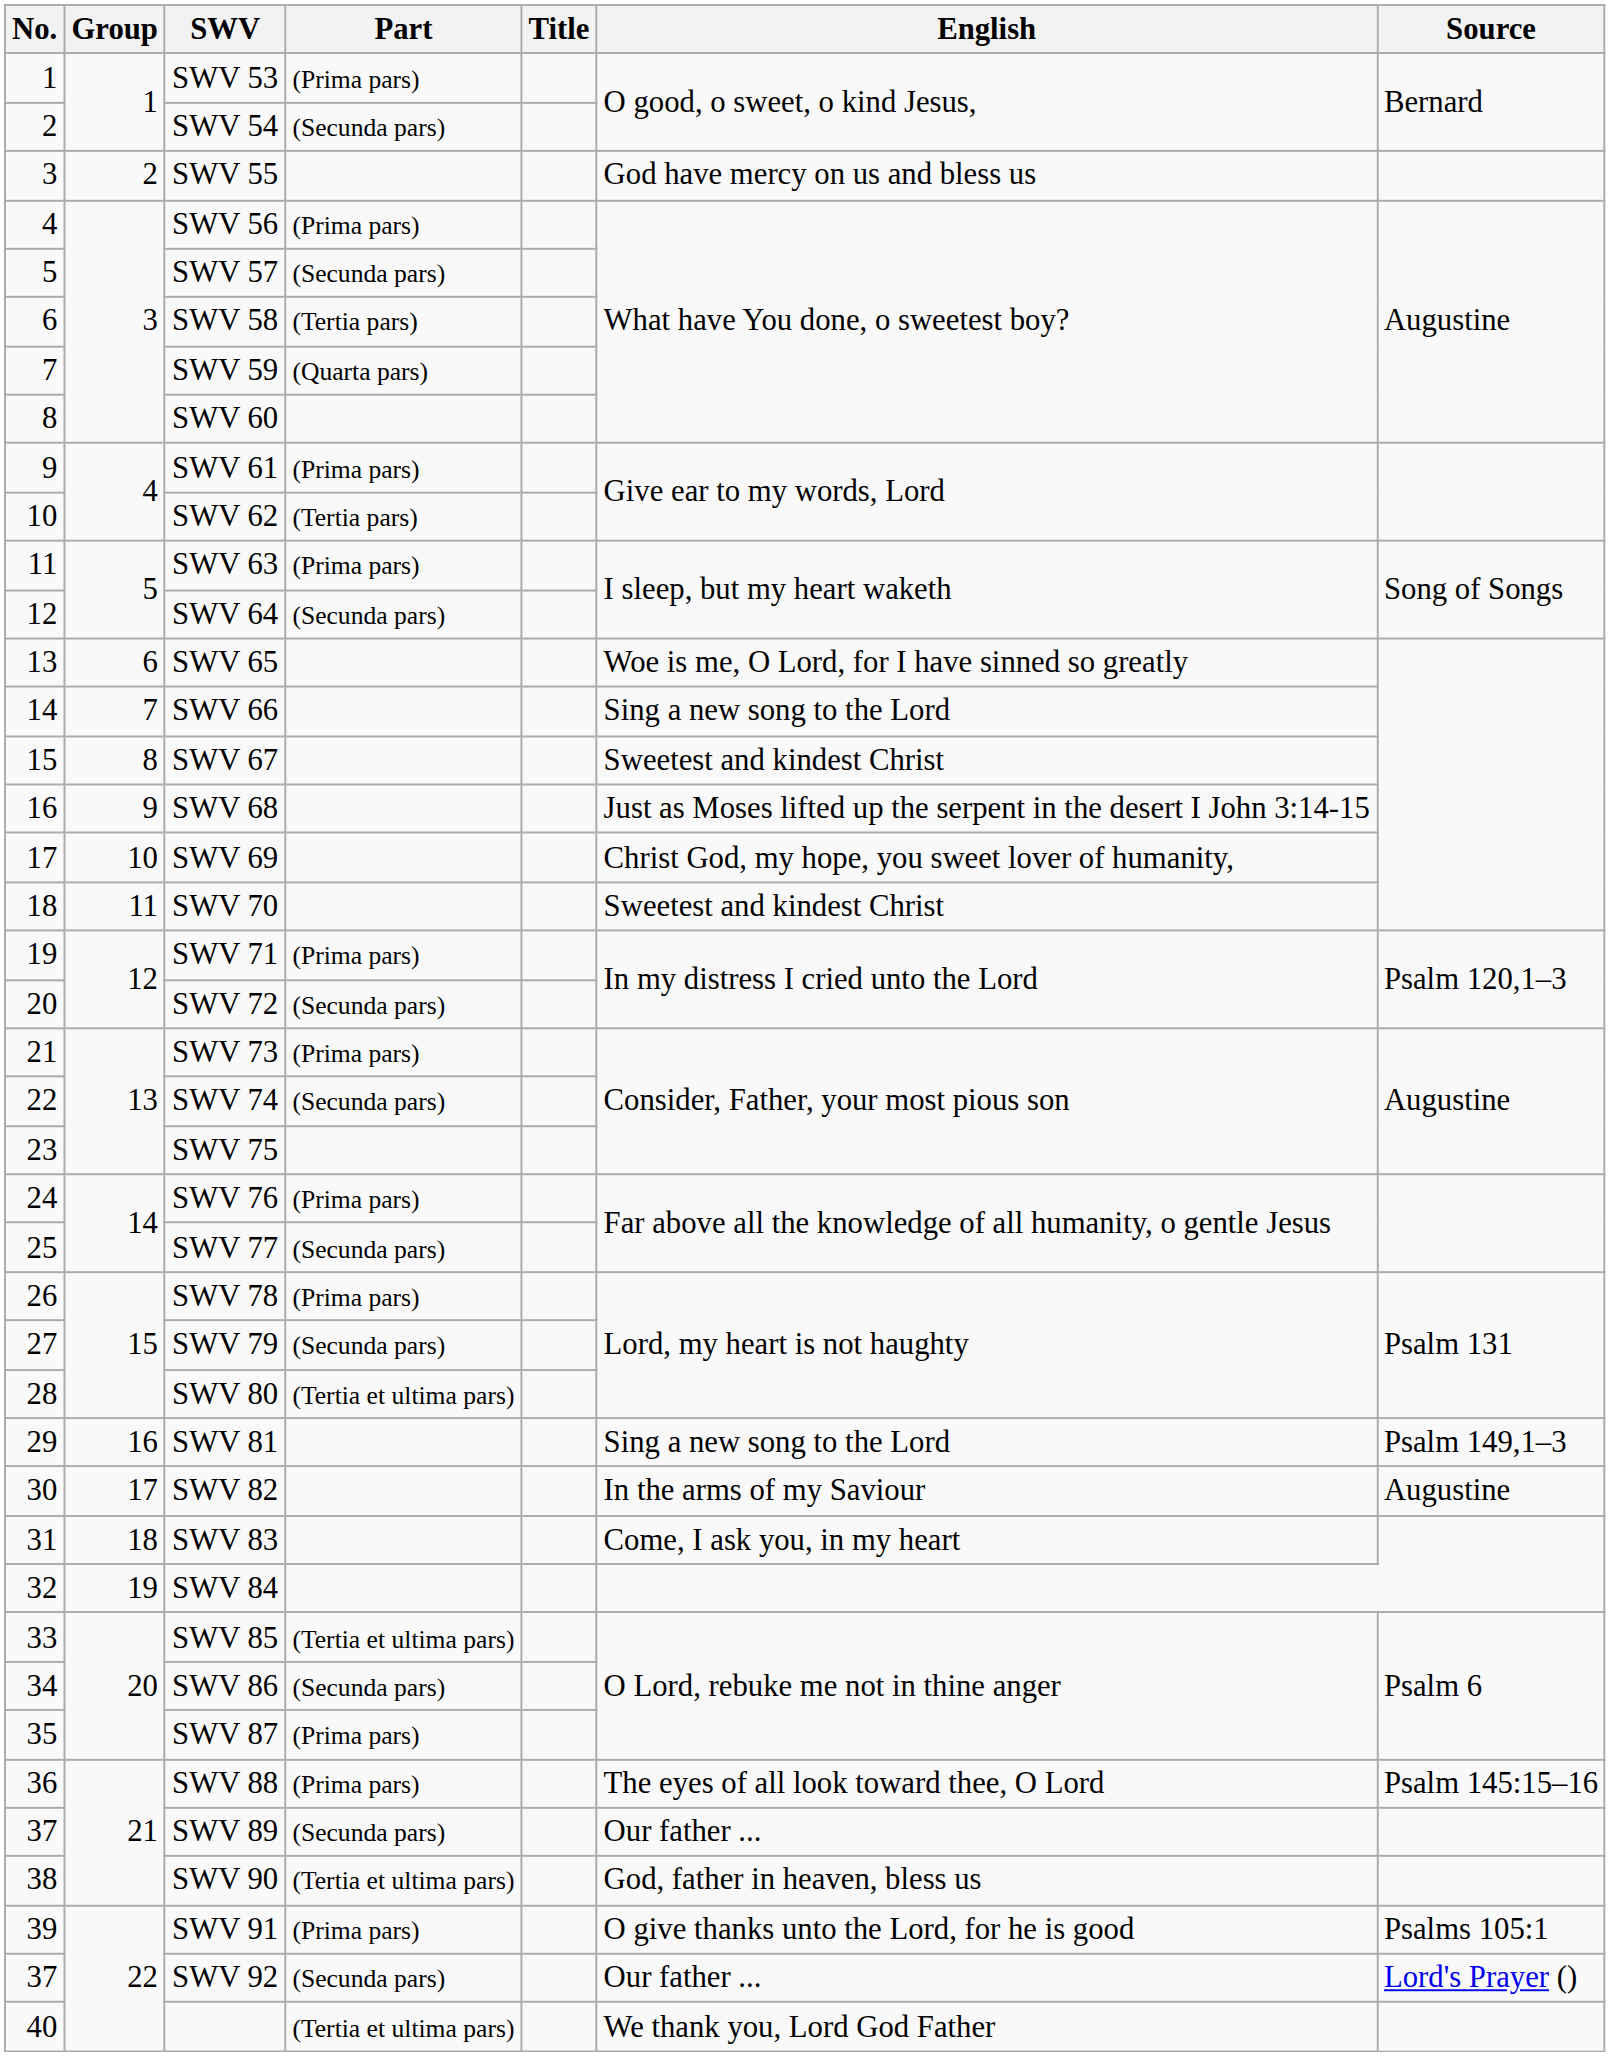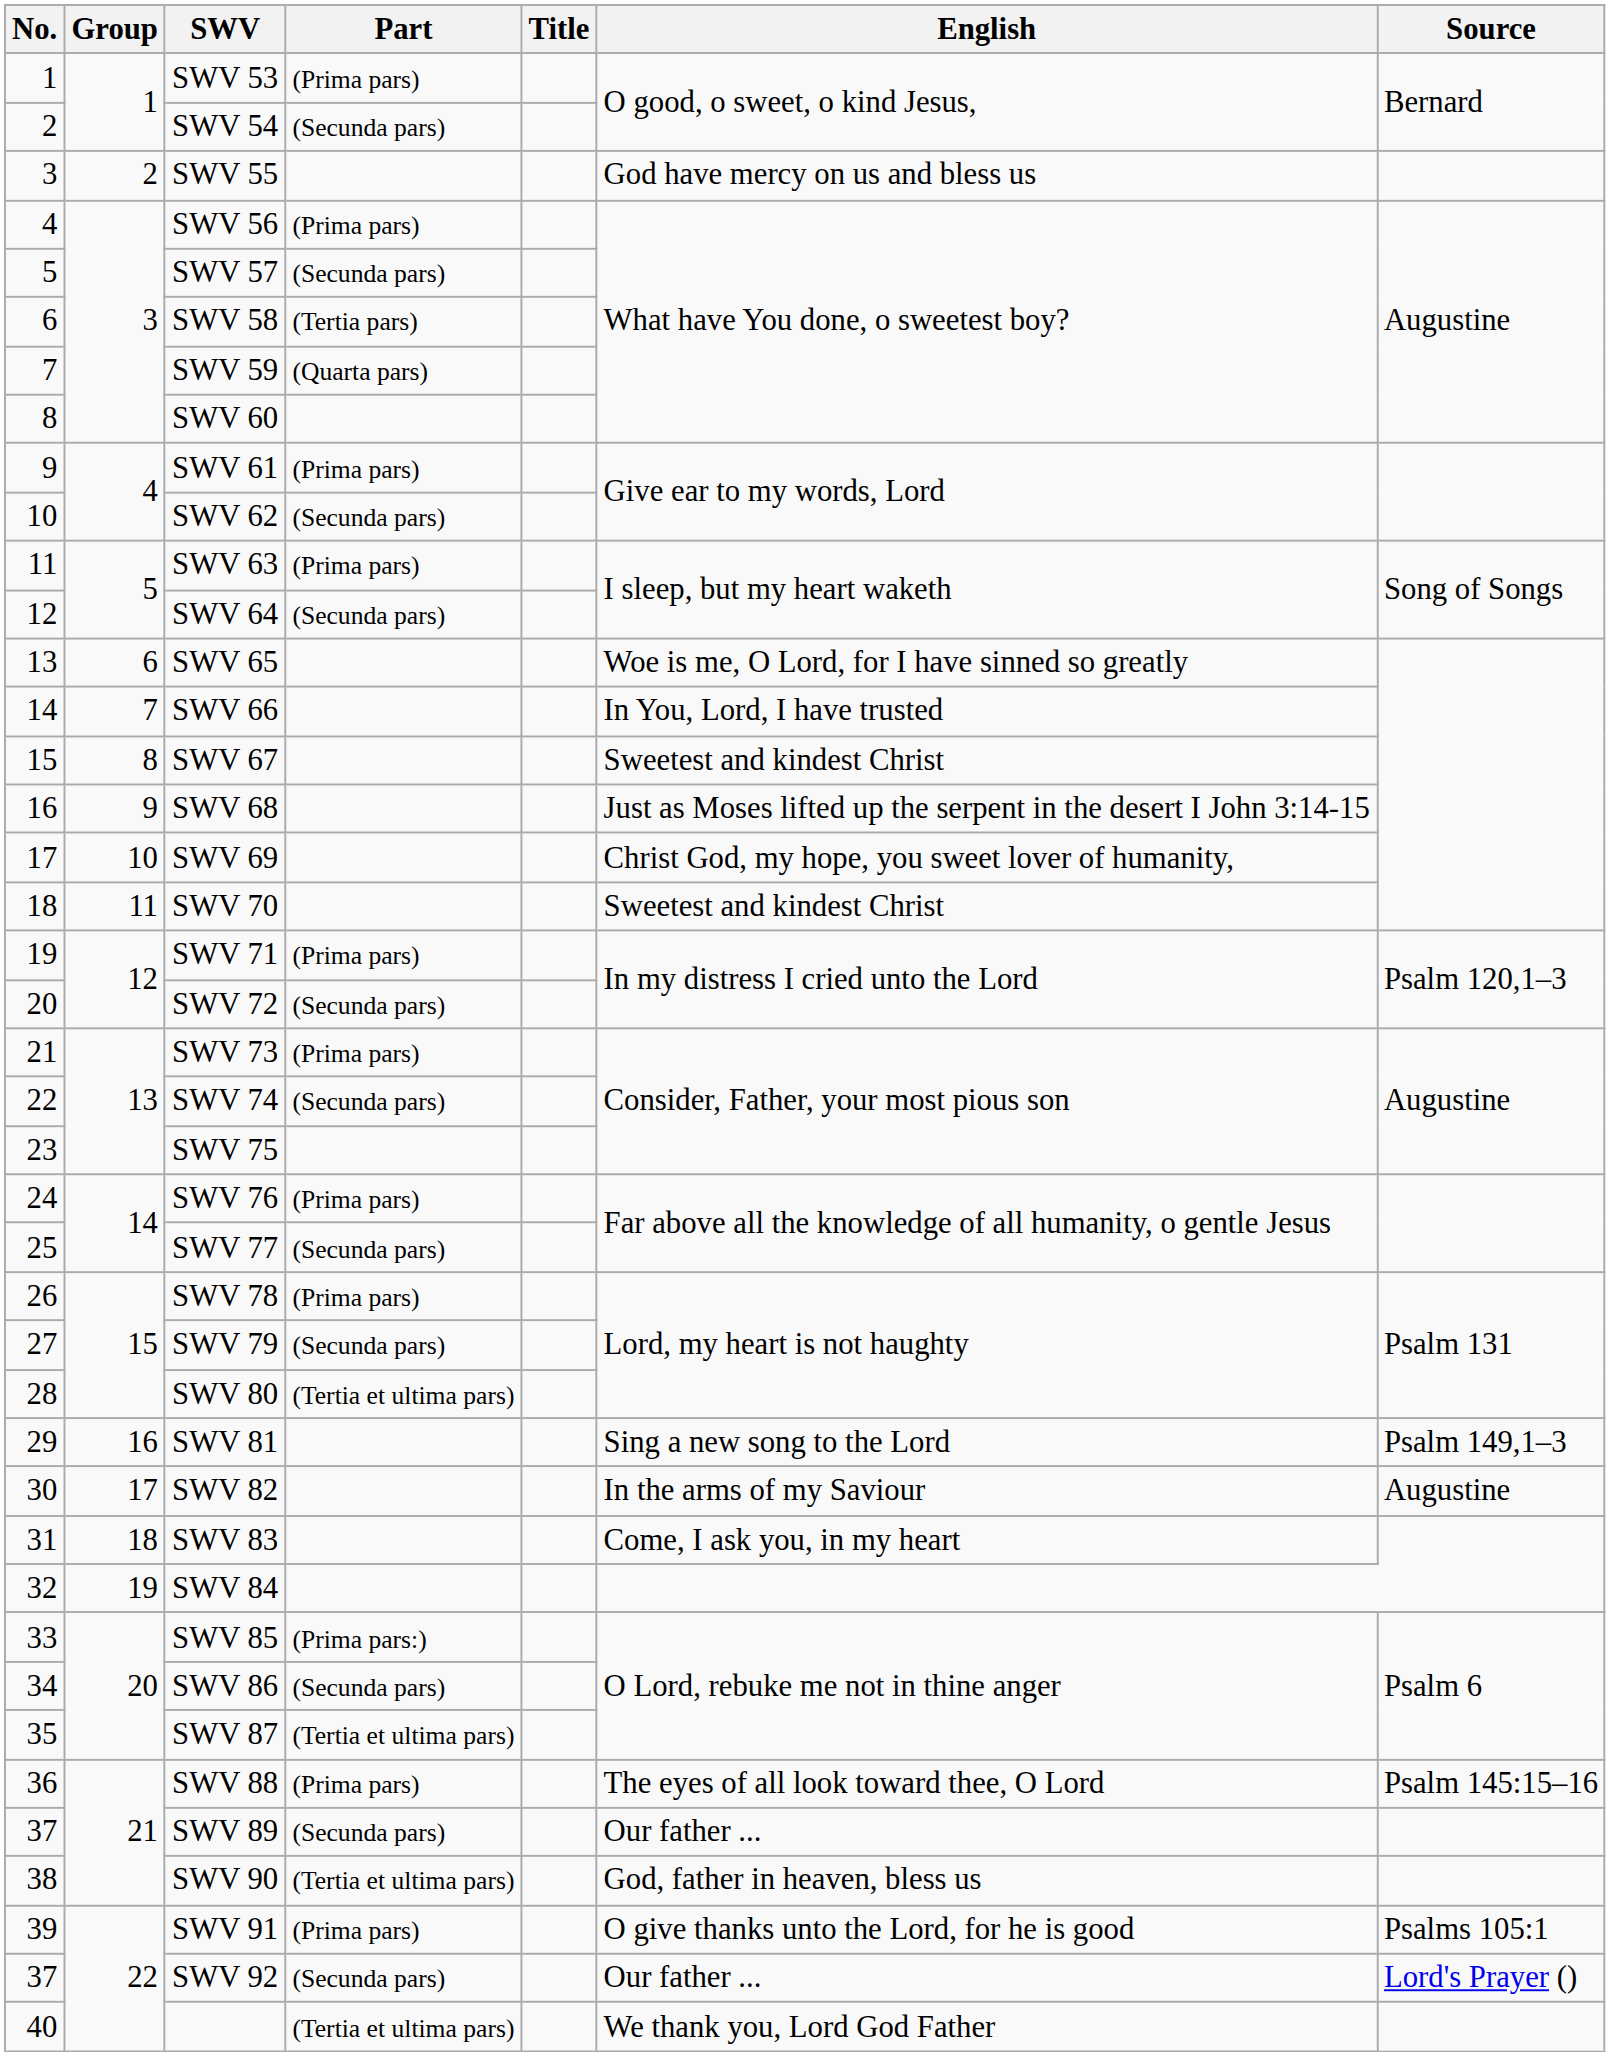 <table class="wikitable plainrowheaders">
 <tr>
 <th scope="col">No.</th>
 <th scope="col">Group</th>
 <th scope="col">SWV</th>
 <th scope="col">Part</th>
 <th scope="col">Title</th>
 <th scope="col">English</th>
 <th scope="col">Source </th>
 </tr>
 <tr>
 <td style="text-align: right;">1</td>
 <td rowspan="2" style="text-align: right;">1</td>
 <td>SWV 53</td>
 <td><small>(Prima pars)</small></td>
 <td></td>
 <td rowspan="2">O good, o sweet, o kind Jesus,</td>
 <td rowspan="2">Bernard</td>
 </tr>
 <tr>
 <td style="text-align: right;">2</td>
 <td>SWV 54</td>
 <td><small>(Secunda pars)</small></td>
 <td></td>
 </tr>
 <tr>
 <td style="text-align: right;">3</td>
 <td style="text-align: right;">2</td>
 <td>SWV 55</td>
 <td></td>
 <td></td>
 <td>God have mercy on us and bless us</td>
 </tr>
 <tr>
 <td style="text-align: right;">4</td>
 <td rowspan="5" style="text-align: right;">3</td>
 <td>SWV 56</td>
 <td><small>(Prima pars)</small></td>
 <td></td>
 <td rowspan="5">What have You done, o sweetest boy?</td>
 <td rowspan="5">Augustine</td>
 </tr>
 <tr>
 <td style="text-align: right;">5</td>
 <td>SWV 57</td>
 <td><small>(Secunda pars)</small></td>
 <td></td>
 </tr>
 <tr>
 <td style="text-align: right;">6</td>
 <td>SWV 58</td>
 <td><small>(Tertia pars)</small></td>
 <td></td>
 </tr>
 <tr>
 <td style="text-align: right;">7</td>
 <td>SWV 59</td>
 <td><small>(Quarta pars)</small></td>
 <td></td>
 </tr>
 <tr>
 <td style="text-align: right;">8</td>
 <td>SWV 60</td>
 <td><small></small></td>
 <td></td>
 </tr>
 <tr>
 <td style="text-align: right;">9</td>
 <td rowspan="2" style="text-align: right;">4</td>
 <td>SWV 61</td>
 <td><small>(Prima pars)</small></td>
 <td></td>
 <td rowspan="2">Give ear to my words, Lord</td>
 </tr>
 <tr>
 <td style="text-align: right;">10</td>
 <td>SWV 62</td>
-<td><small>(Tertia pars)</small></td>
+<td><small>(Secunda pars)</small></td>
 <td></td>
 </tr>
 <tr>
 <td style="text-align: right;">11</td>
 <td rowspan="2" style="text-align: right;">5</td>
 <td>SWV 63</td>
 <td><small>(Prima pars)</small></td>
 <td></td>
 <td rowspan="2">I sleep, but my heart waketh</td>
 <td rowspan="2">Song of Songs</td>
 </tr>
 <tr>
 <td style="text-align: right;">12</td>
 <td>SWV 64</td>
 <td><small>(Secunda pars)</small></td>
 <td></td>
 </tr>
 <tr>
 <td style="text-align: right;">13</td>
 <td style="text-align: right;">6</td>
 <td>SWV 65</td>
 <td></td>
 <td></td>
 <td>Woe is me, O Lord, for I have sinned so greatly</td>
 </tr>
 <tr>
 <td style="text-align: right;">14</td>
 <td style="text-align: right;">7</td>
 <td>SWV 66</td>
 <td></td>
 <td></td>
-<td>Sing a new song to the Lord</td>
+<td>In You, Lord, I have trusted</td>
 </tr>
 <tr>
 <td style="text-align: right;">15</td>
 <td style="text-align: right;">8</td>
 <td>SWV 67</td>
 <td></td>
 <td></td>
 <td>Sweetest and kindest Christ</td>
 </tr>
 <tr>
 <td style="text-align: right;">16</td>
 <td style="text-align: right;">9</td>
 <td>SWV 68</td>
 <td></td>
 <td></td>
 <td>Just as Moses lifted up the serpent in the desert I John 3:14-15</td>
 </tr>
 <tr>
 <td style="text-align: right;">17</td>
 <td style="text-align: right;">10</td>
 <td>SWV 69</td>
 <td></td>
 <td></td>
 <td>Christ God, my hope, you sweet lover of humanity,</td>
 </tr>
 <tr>
 <td style="text-align: right;">18</td>
 <td style="text-align: right;">11</td>
 <td>SWV 70</td>
 <td></td>
 <td></td>
 <td>Sweetest and kindest Christ</td>
 </tr>
 <tr>
 <td style="text-align: right;">19</td>
 <td rowspan="2" style="text-align: right;">12</td>
 <td>SWV 71</td>
 <td><small>(Prima pars)</small></td>
 <td></td>
 <td rowspan="2">In my distress I cried unto the Lord</td>
 <td rowspan="2">Psalm 120,1–3</td>
 </tr>
 <tr>
 <td style="text-align: right;">20</td>
 <td>SWV 72</td>
 <td><small>(Secunda pars)</small></td>
 <td></td>
 </tr>
 <tr>
 <td style="text-align: right;">21</td>
 <td rowspan="3" style="text-align: right;">13</td>
 <td>SWV 73</td>
 <td><small>(Prima pars)</small></td>
 <td></td>
 <td rowspan="3">Consider, Father, your most pious son</td>
 <td rowspan="3">Augustine</td>
 </tr>
 <tr>
 <td style="text-align: right;">22</td>
 <td>SWV 74</td>
 <td><small>(Secunda pars)</small></td>
 <td></td>
 </tr>
 <tr>
 <td style="text-align: right;">23</td>
 <td>SWV 75</td>
 <td><small></small></td>
 <td></td>
 </tr>
 <tr>
 <td style="text-align: right;">24</td>
 <td rowspan="2" style="text-align: right;">14</td>
 <td>SWV 76</td>
 <td><small>(Prima pars)</small></td>
 <td></td>
 <td rowspan="2">Far above all the knowledge of all humanity, o gentle Jesus</td>
 </tr>
 <tr>
 <td style="text-align: right;">25</td>
 <td>SWV 77</td>
 <td><small>(Secunda pars)</small></td>
 <td></td>
 </tr>
 <tr>
 <td style="text-align: right;">26</td>
 <td rowspan="3" style="text-align: right;">15</td>
 <td>SWV 78</td>
 <td><small>(Prima pars)</small></td>
 <td></td>
 <td rowspan="3">Lord, my heart is not haughty</td>
 <td rowspan="3">Psalm 131</td>
 </tr>
 <tr>
 <td style="text-align: right;">27</td>
 <td>SWV 79</td>
 <td><small>(Secunda pars)</small></td>
 <td></td>
 </tr>
 <tr>
 <td style="text-align: right;">28</td>
 <td>SWV 80</td>
 <td><small>(Tertia et ultima pars)</small></td>
 <td></td>
 </tr>
 <tr>
 <td style="text-align: right;">29</td>
 <td style="text-align: right;">16</td>
 <td>SWV 81</td>
 <td></td>
 <td></td>
 <td>Sing a new song to the Lord</td>
 <td>Psalm 149,1–3</td>
 </tr>
 <tr>
 <td style="text-align: right;">30</td>
 <td style="text-align: right;">17</td>
 <td>SWV 82</td>
 <td></td>
 <td></td>
 <td>In the arms of my Saviour</td>
 <td>Augustine</td>
 </tr>
 <tr>
 <td style="text-align: right;">31</td>
 <td style="text-align: right;">18</td>
 <td>SWV 83</td>
 <td></td>
 <td></td>
 <td>Come, I ask you, in my heart</td>
 </tr>
 <tr>
 <td style="text-align: right;">32</td>
 <td style="text-align: right;">19</td>
 <td>SWV 84</td>
 <td></td>
 <td></td>
 </tr>
 <tr>
 <td style="text-align: right;">33</td>
 <td rowspan="3" style="text-align: right;">20</td>
 <td>SWV 85</td>
-<td><small>(Tertia et ultima pars)</small></td>
+<td><small>(Prima pars:)</small></td>
 <td></td>
 <td rowspan="3">O Lord, rebuke me not in thine anger</td>
 <td rowspan="3">Psalm 6</td>
 </tr>
 <tr>
 <td style="text-align: right;">34</td>
 <td>SWV 86</td>
 <td><small>(Secunda pars)</small></td>
 <td></td>
 </tr>
 <tr>
 <td style="text-align: right;">35</td>
 <td>SWV 87</td>
-<td><small>(Prima pars)</small></td>
+<td><small>(Tertia et ultima pars)</small></td>
 <td></td>
 </tr>
 <tr>
 <td style="text-align: right;">36</td>
 <td rowspan="3" style="text-align: right;">21</td>
 <td>SWV 88</td>
 <td><small>(Prima pars)</small></td>
 <td></td>
 <td>The eyes of all look toward thee, O Lord</td>
 <td>Psalm 145:15–16</td>
 </tr>
 <tr>
 <td style="text-align: right;">37</td>
 <td>SWV 89</td>
 <td><small>(Secunda pars)</small></td>
 <td></td>
 <td>Our father ...</td>
 <td></td>
 </tr>
 <tr>
 <td style="text-align: right;">38</td>
 <td>SWV 90</td>
 <td><small>(Tertia et ultima pars)</small></td>
 <td></td>
 <td>God, father in heaven, bless us</td>
 </tr>
 <tr>
 <td style="text-align: right;">39</td>
 <td rowspan="3" style="text-align: right;">22</td>
 <td>SWV 91</td>
 <td><small>(Prima pars)</small></td>
 <td></td>
 <td>O give thanks unto the Lord, for he is good</td>
 <td>Psalms 105:1</td>
 </tr>
 <tr>
 <td style="text-align: right;">37</td>
 <td>SWV 92</td>
 <td><small>(Secunda pars)</small></td>
 <td></td>
 <td>Our father ...</td>
 <td><a href='#'>Lord's Prayer</a> ()</td>
 </tr>
 <tr>
 <td style="text-align: right;">40</td>
 <td></td>
 <td><small>(Tertia et ultima pars)</small></td>
 <td></td>
 <td>We thank you, Lord God Father</td>
 </tr>
 <tr>
 </tr>
 </table>
